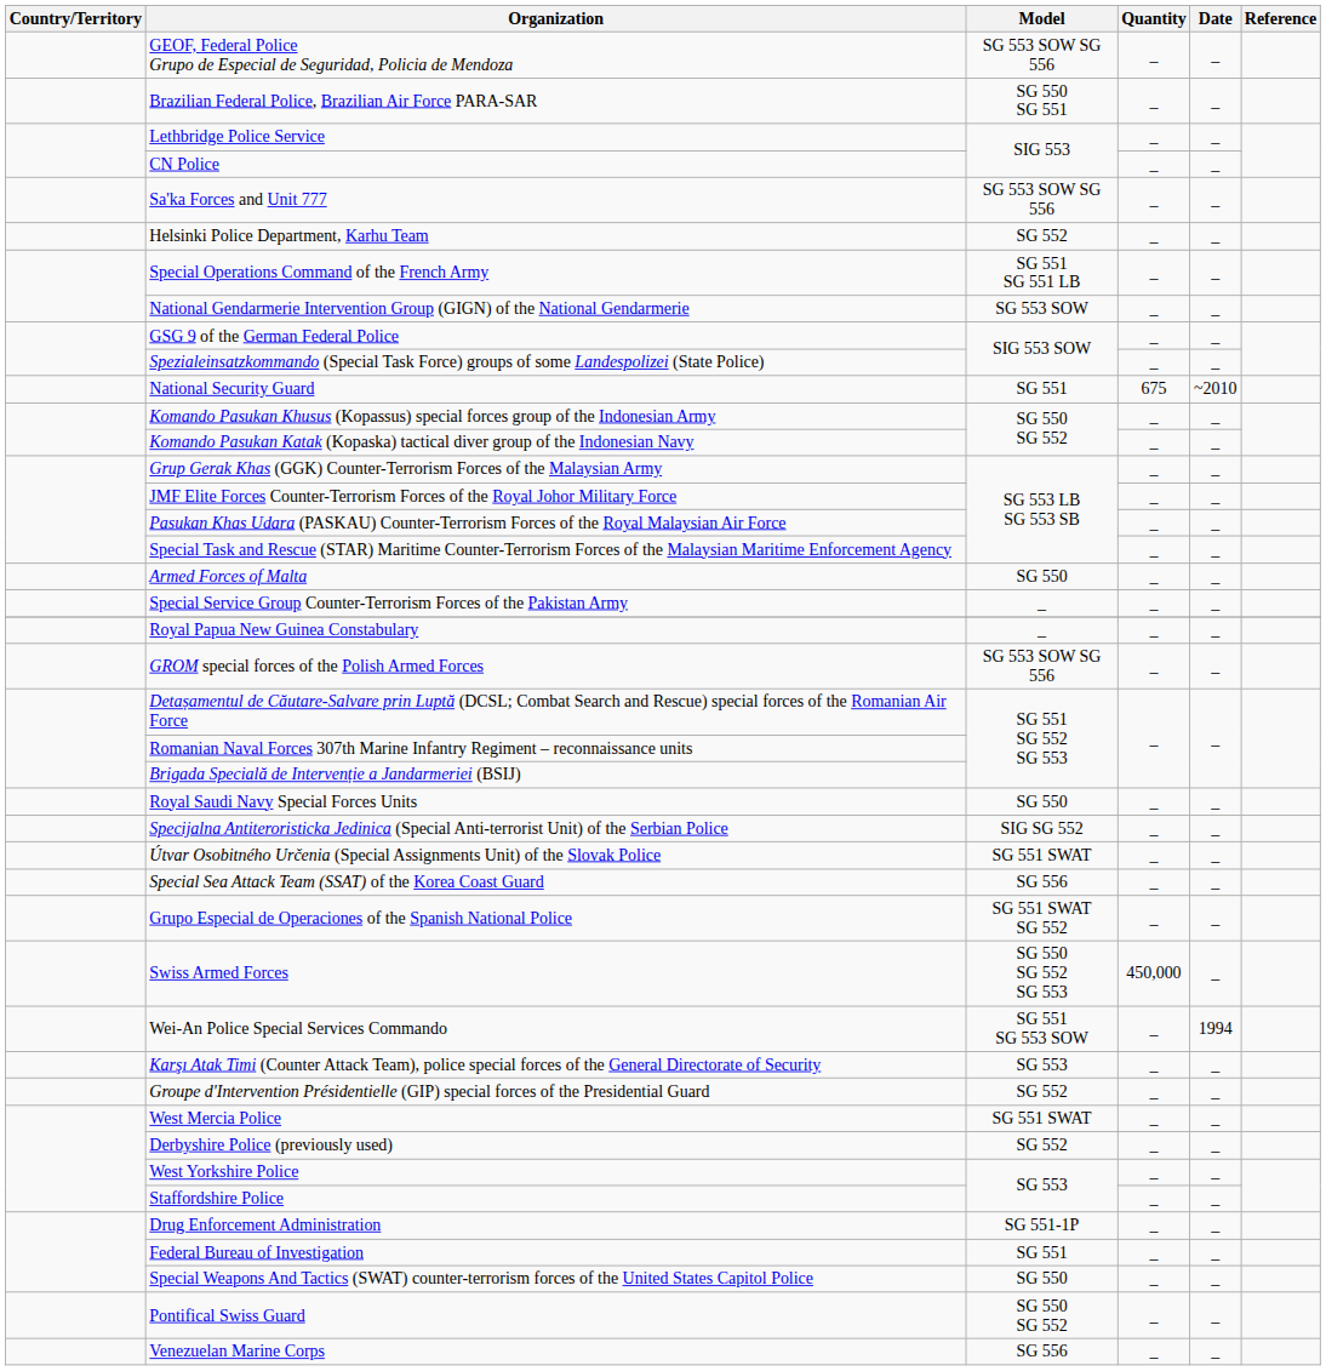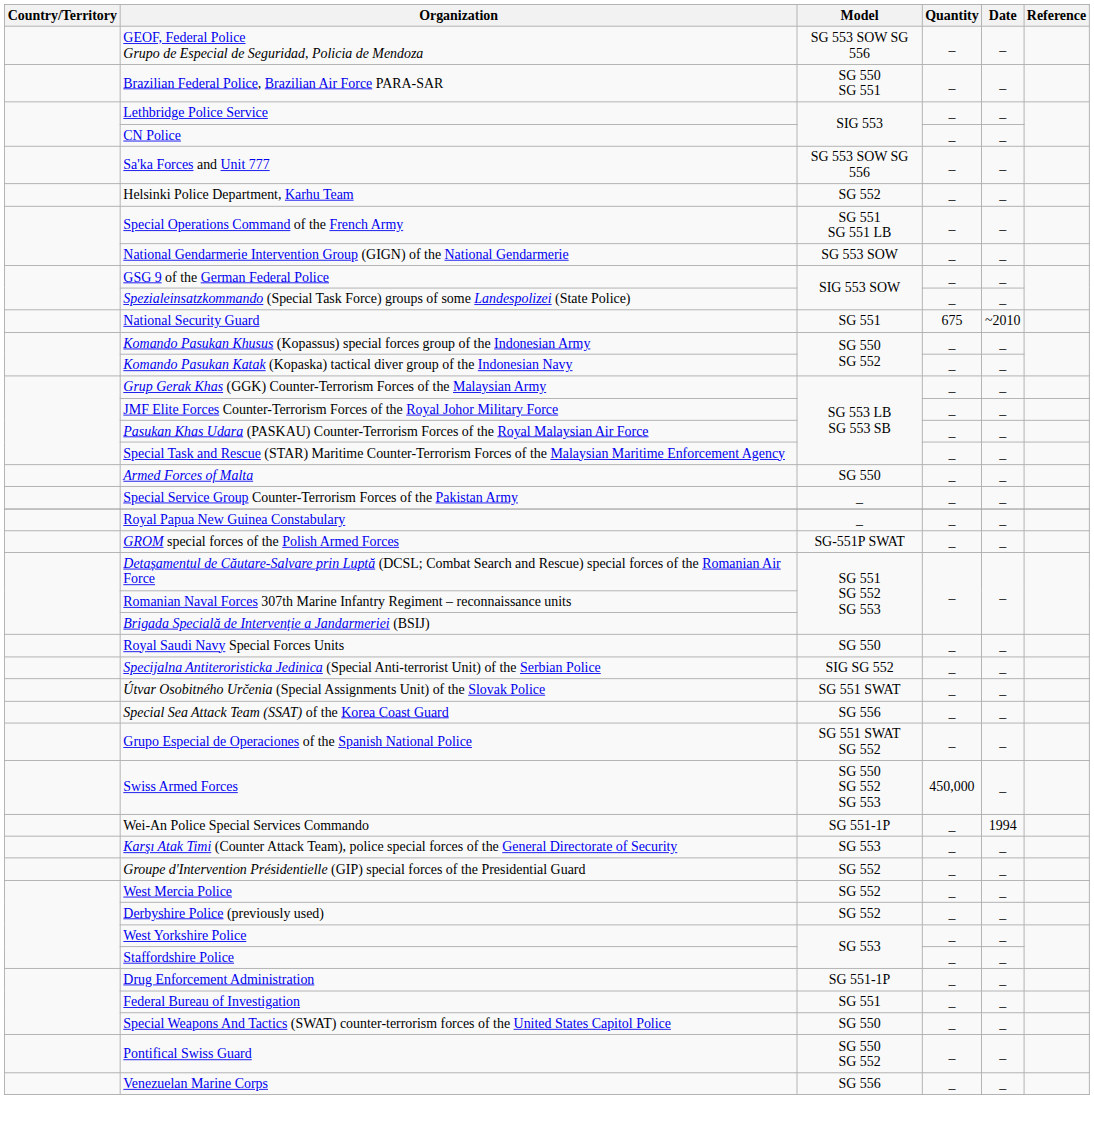 <table class="wikitable">
 <tr>
 <th width="90px">Country/Territory</th>
 <th>Organization</th>
 <th>Model</th>
 <th>Quantity</th>
 <th>Date</th>
 <th>Reference</th>
 </tr>
 <tr>
 <td></td>
 <td><a href='#'>GEOF, Federal Police</a><br><em>Grupo de Especial de Seguridad, Policia de Mendoza</em></td>
 <td align="center">SG 553 SOW SG 556</td>
 <td align="center">_</td>
 <td align="center">_</td>
 <td align="center"><br></td>
 </tr>
 <tr>
 <td></td>
 <td><a href='#'>Brazilian Federal Police</a>, <a href='#'>Brazilian Air Force</a> PARA-SAR</td>
 <td align="center">SG 550<br>SG 551</td>
 <td align="center">_</td>
 <td align="center">_</td>
 <td align="center"></td>
 </tr>
 <tr>
 <td rowspan="2"></td>
 <td><a href='#'>Lethbridge Police Service</a></td>
 <td rowspan="2" align="center">SIG 553</td>
 <td align="center">_</td>
 <td align="center">_</td>
 <td rowspan="2" align="center"></td>
 </tr>
 <tr>
 <td><a href='#'>CN Police</a></td>
 <td align="center">_</td>
 <td align="center">_</td>
 </tr>
 <tr>
 <td rowspan="1"></td>
 <td><a href='#'>Sa'ka Forces</a> and <a href='#'>Unit 777</a></td>
 <td align="center">SG 553 SOW SG 556</td>
 <td align="center">_</td>
 <td align="center">_</td>
 <td align="center"></td>
 </tr>
 <tr>
 <td rowspan="1"></td>
 <td>Helsinki Police Department, <a href='#'>Karhu Team</a></td>
 <td align="center">SG 552</td>
 <td align="center">_</td>
 <td align="center">_</td>
 <td align="center"></td>
 </tr>
 <tr>
 <td rowspan="2"></td>
 <td><a href='#'>Special Operations Command</a> of the <a href='#'>French Army</a></td>
 <td align="center">SG 551<br>SG 551 LB</td>
 <td align="center">_</td>
 <td align="center">_</td>
 <td align="center"></td>
 </tr>
 <tr>
 <td><a href='#'>National Gendarmerie Intervention Group</a> (GIGN) of the <a href='#'>National Gendarmerie</a></td>
 <td align="center">SG 553 SOW</td>
 <td align="center">_</td>
 <td align="center">_</td>
 <td align="center"></td>
 </tr>
 <tr>
 <td rowspan="2"></td>
 <td><a href='#'>GSG 9</a> of the <a href='#'>German Federal Police</a></td>
 <td rowspan="2" align="center">SIG 553 SOW</td>
 <td align="center">_</td>
 <td align="center">_</td>
 <td rowspan="2" align="center"></td>
 </tr>
 <tr>
 <td><em><a href='#'>Spezialeinsatzkommando</a></em> (Special Task Force) groups of some <em><a href='#'>Landespolizei</a></em> (State Police)</td>
 <td align="center">_</td>
 <td align="center">_</td>
 </tr>
 <tr>
 <td></td>
 <td><a href='#'>National Security Guard</a></td>
 <td align="center">SG 551</td>
 <td align="center">675</td>
 <td align="center">~2010</td>
 <td align="center"></td>
 </tr>
 <tr>
 <td rowspan="2"></td>
 <td><em><a href='#'>Komando Pasukan Khusus</a></em> (Kopassus) special forces group of the <a href='#'>Indonesian Army</a></td>
 <td rowspan="2" align="center">SG 550<br>SG 552</td>
 <td align="center">_</td>
 <td align="center">_</td>
 <td rowspan="2" align="center"></td>
 </tr>
 <tr>
 <td><em><a href='#'>Komando Pasukan Katak</a></em> (Kopaska) tactical diver group of the <a href='#'>Indonesian Navy</a></td>
 <td align="center">_</td>
 <td align="center">_</td>
 </tr>
 <tr>
 <td rowspan="4"></td>
 <td><em><a href='#'>Grup Gerak Khas</a></em> (GGK) Counter-Terrorism Forces of the <a href='#'>Malaysian Army</a></td>
 <td rowspan="4" align="center">SG 553 LB<br>SG 553 SB</td>
 <td align="center">_</td>
 <td align="center">_</td>
 <td align="center"></td>
 </tr>
 <tr>
 <td><a href='#'>JMF Elite Forces</a> Counter-Terrorism Forces of the <a href='#'>Royal Johor Military Force</a></td>
 <td align="center">_</td>
 <td align="center">_</td>
 <td align="center"></td>
 </tr>
 <tr>
 <td><em><a href='#'>Pasukan Khas Udara</a></em> (PASKAU) Counter-Terrorism Forces of the <a href='#'>Royal Malaysian Air Force</a></td>
 <td align="center">_</td>
 <td align="center">_</td>
 <td align="center"></td>
 </tr>
 <tr>
 <td><a href='#'>Special Task and Rescue</a> (STAR) Maritime Counter-Terrorism Forces of the <a href='#'>Malaysian Maritime Enforcement Agency</a></td>
 <td align="center">_</td>
 <td align="center">_</td>
 <td align="center"></td>
 </tr>
 <tr>
 <td></td>
 <td><em><a href='#'>Armed Forces of Malta</a></em></td>
 <td align="center">SG 550</td>
 <td align="center">_</td>
 <td align="center">_</td>
 <td align="center"></td>
 </tr>
 <tr>
 <td></td>
 <td><a href='#'>Special Service Group</a> Counter-Terrorism Forces of the <a href='#'>Pakistan Army</a></td>
 <td align="center">_</td>
 <td align="center">_</td>
 <td align="center">_</td>
 <td align="center"></td>
 </tr>
 <tr>
 </tr>
 <tr>
 <td></td>
 <td><a href='#'>Royal Papua New Guinea Constabulary</a></td>
 <td style="text-align:center;">_</td>
 <td style="text-align:center;">_</td>
 <td style="text-align:center;">_</td>
 <td></td>
 </tr>
 <tr>
 <td></td>
 <td><em><a href='#'>GROM</a></em> special forces of the <a href='#'>Polish Armed Forces</a></td>
-<td align="center">SG 553 SOW SG 556</td>
+<td align="center">SG-551P SWAT</td>
 <td align="center">_</td>
 <td align="center">_</td>
 <td align="center"></td>
 </tr>
 <tr>
 <td rowspan="3"></td>
 <td><em><a href='#'>Detașamentul de Căutare-Salvare prin Luptă</a></em> (DCSL; Combat Search and Rescue) special forces of the <a href='#'>Romanian Air Force</a></td>
 <td rowspan="3" align="center">SG 551<br>SG 552<br>SG 553</td>
 <td rowspan="3" align="center">_</td>
 <td rowspan="3" align="center">_</td>
 <td rowspan="3" align="center"></td>
 </tr>
 <tr>
 <td><a href='#'>Romanian Naval Forces</a> 307th Marine Infantry Regiment – reconnaissance units</td>
 </tr>
 <tr>
 <td><em><a href='#'>Brigada Specială de Intervenție a Jandarmeriei</a></em> (BSIJ)</td>
 </tr>
 <tr>
 <td></td>
 <td><a href='#'>Royal Saudi Navy</a> Special Forces Units</td>
 <td align="center">SG 550</td>
 <td align="center">_</td>
 <td align="center">_</td>
 <td align="center"></td>
 </tr>
 <tr>
 <td></td>
 <td><em><a href='#'>Specijalna Antiteroristicka Jedinica</a></em> (Special Anti-terrorist Unit) of the <a href='#'>Serbian Police</a></td>
 <td align="center">SIG SG 552</td>
 <td align="center">_</td>
 <td align="center">_</td>
 <td align="center"></td>
 </tr>
 <tr>
 <td></td>
 <td><em>Útvar Osobitného Určenia</em> (Special Assignments Unit) of the <a href='#'>Slovak Police</a></td>
 <td align="center">SG 551 SWAT</td>
 <td align="center">_</td>
 <td align="center">_</td>
 <td align="center"></td>
 </tr>
 <tr>
 <td></td>
 <td><em>Special Sea Attack Team (SSAT)</em> of the <a href='#'>Korea Coast Guard</a></td>
 <td align="center">SG 556</td>
 <td align="center">_</td>
 <td align="center">_</td>
 <td align="center"></td>
 </tr>
 <tr>
 <td></td>
 <td><a href='#'>Grupo Especial de Operaciones</a> of the <a href='#'>Spanish National Police</a></td>
 <td align="center">SG 551 SWAT<br>SG 552</td>
 <td align="center">_</td>
 <td align="center">_</td>
 <td align="center"></td>
 </tr>
 <tr>
 <td></td>
 <td><a href='#'>Swiss Armed Forces</a></td>
 <td align="center">SG 550 <br>SG 552 <br>SG 553</td>
 <td align="center">450,000</td>
 <td align="center">_</td>
 <td align="center"></td>
 </tr>
 <tr>
 <td></td>
 <td>Wei-An Police Special Services Commando</td>
-<td align="center">SG 551<br>SG 553 SOW</td>
+<td align="center">SG 551-1P</td>
 <td align="center">_</td>
 <td align="center">1994</td>
 <td align="center"></td>
 </tr>
 <tr>
 <td></td>
 <td><em><a href='#'>Karşı Atak Timi</a></em> (Counter Attack Team), police special forces of the <a href='#'>General Directorate of Security</a></td>
 <td align="center">SG 553</td>
 <td align="center">_</td>
 <td align="center">_</td>
 <td align="center"></td>
 </tr>
 <tr>
 <td></td>
 <td><em>Groupe d'Intervention Présidentielle</em> (GIP) special forces of the Presidential Guard</td>
 <td align="center">SG 552</td>
 <td align="center">_</td>
 <td align="center">_</td>
 <td align="center"></td>
 </tr>
 <tr>
 <td rowspan="4"></td>
 <td><a href='#'>West Mercia Police</a></td>
-<td style="text-align:center;">SG 551 SWAT</td>
+<td align="center">SG 552</td>
 <td style="text-align:center;">_</td>
 <td style="text-align:center;">_</td>
 <td style="text-align:center;"></td>
 </tr>
 <tr>
 <td><a href='#'>Derbyshire Police</a> (previously used)</td>
 <td style="text-align:center;">SG 552</td>
 <td style="text-align:center;">_</td>
 <td style="text-align:center;">_</td>
 <td style="text-align:center;"></td>
 </tr>
 <tr>
 <td><a href='#'>West Yorkshire Police</a></td>
 <td rowspan="2" style="text-align:center;">SG 553</td>
 <td style="text-align:center;">_</td>
 <td style="text-align:center;">_</td>
 <td rowspan="2" style="text-align:center;"></td>
 </tr>
 <tr>
 <td><a href='#'>Staffordshire Police</a></td>
 <td style="text-align:center;">_</td>
 <td style="text-align:center;">_</td>
 </tr>
 <tr>
 <td rowspan="3"></td>
 <td><a href='#'>Drug Enforcement Administration</a></td>
 <td align="center">SG 551-1P</td>
 <td align="center">_</td>
 <td align="center">_</td>
 <td align="center"></td>
 </tr>
 <tr>
 <td><a href='#'>Federal Bureau of Investigation</a></td>
 <td align="center">SG 551</td>
 <td align="center">_</td>
 <td align="center">_</td>
 <td align="center"></td>
 </tr>
 <tr>
 <td><a href='#'>Special Weapons And Tactics</a> (SWAT) counter-terrorism forces of the <a href='#'>United States Capitol Police</a></td>
 <td align="center">SG 550</td>
 <td align="center">_</td>
 <td align="center">_</td>
 <td align="center"></td>
 </tr>
 <tr>
 <td></td>
 <td><a href='#'>Pontifical Swiss Guard</a></td>
 <td align="center">SG 550<br>SG 552</td>
 <td align="center">_</td>
 <td align="center">_</td>
 <td align="center"></td>
 </tr>
 <tr>
 <td></td>
 <td><a href='#'>Venezuelan Marine Corps</a></td>
 <td align="center">SG 556</td>
 <td align="center">_</td>
 <td align="center">_</td>
 <td align="center"></td>
 </tr>
 </table>
